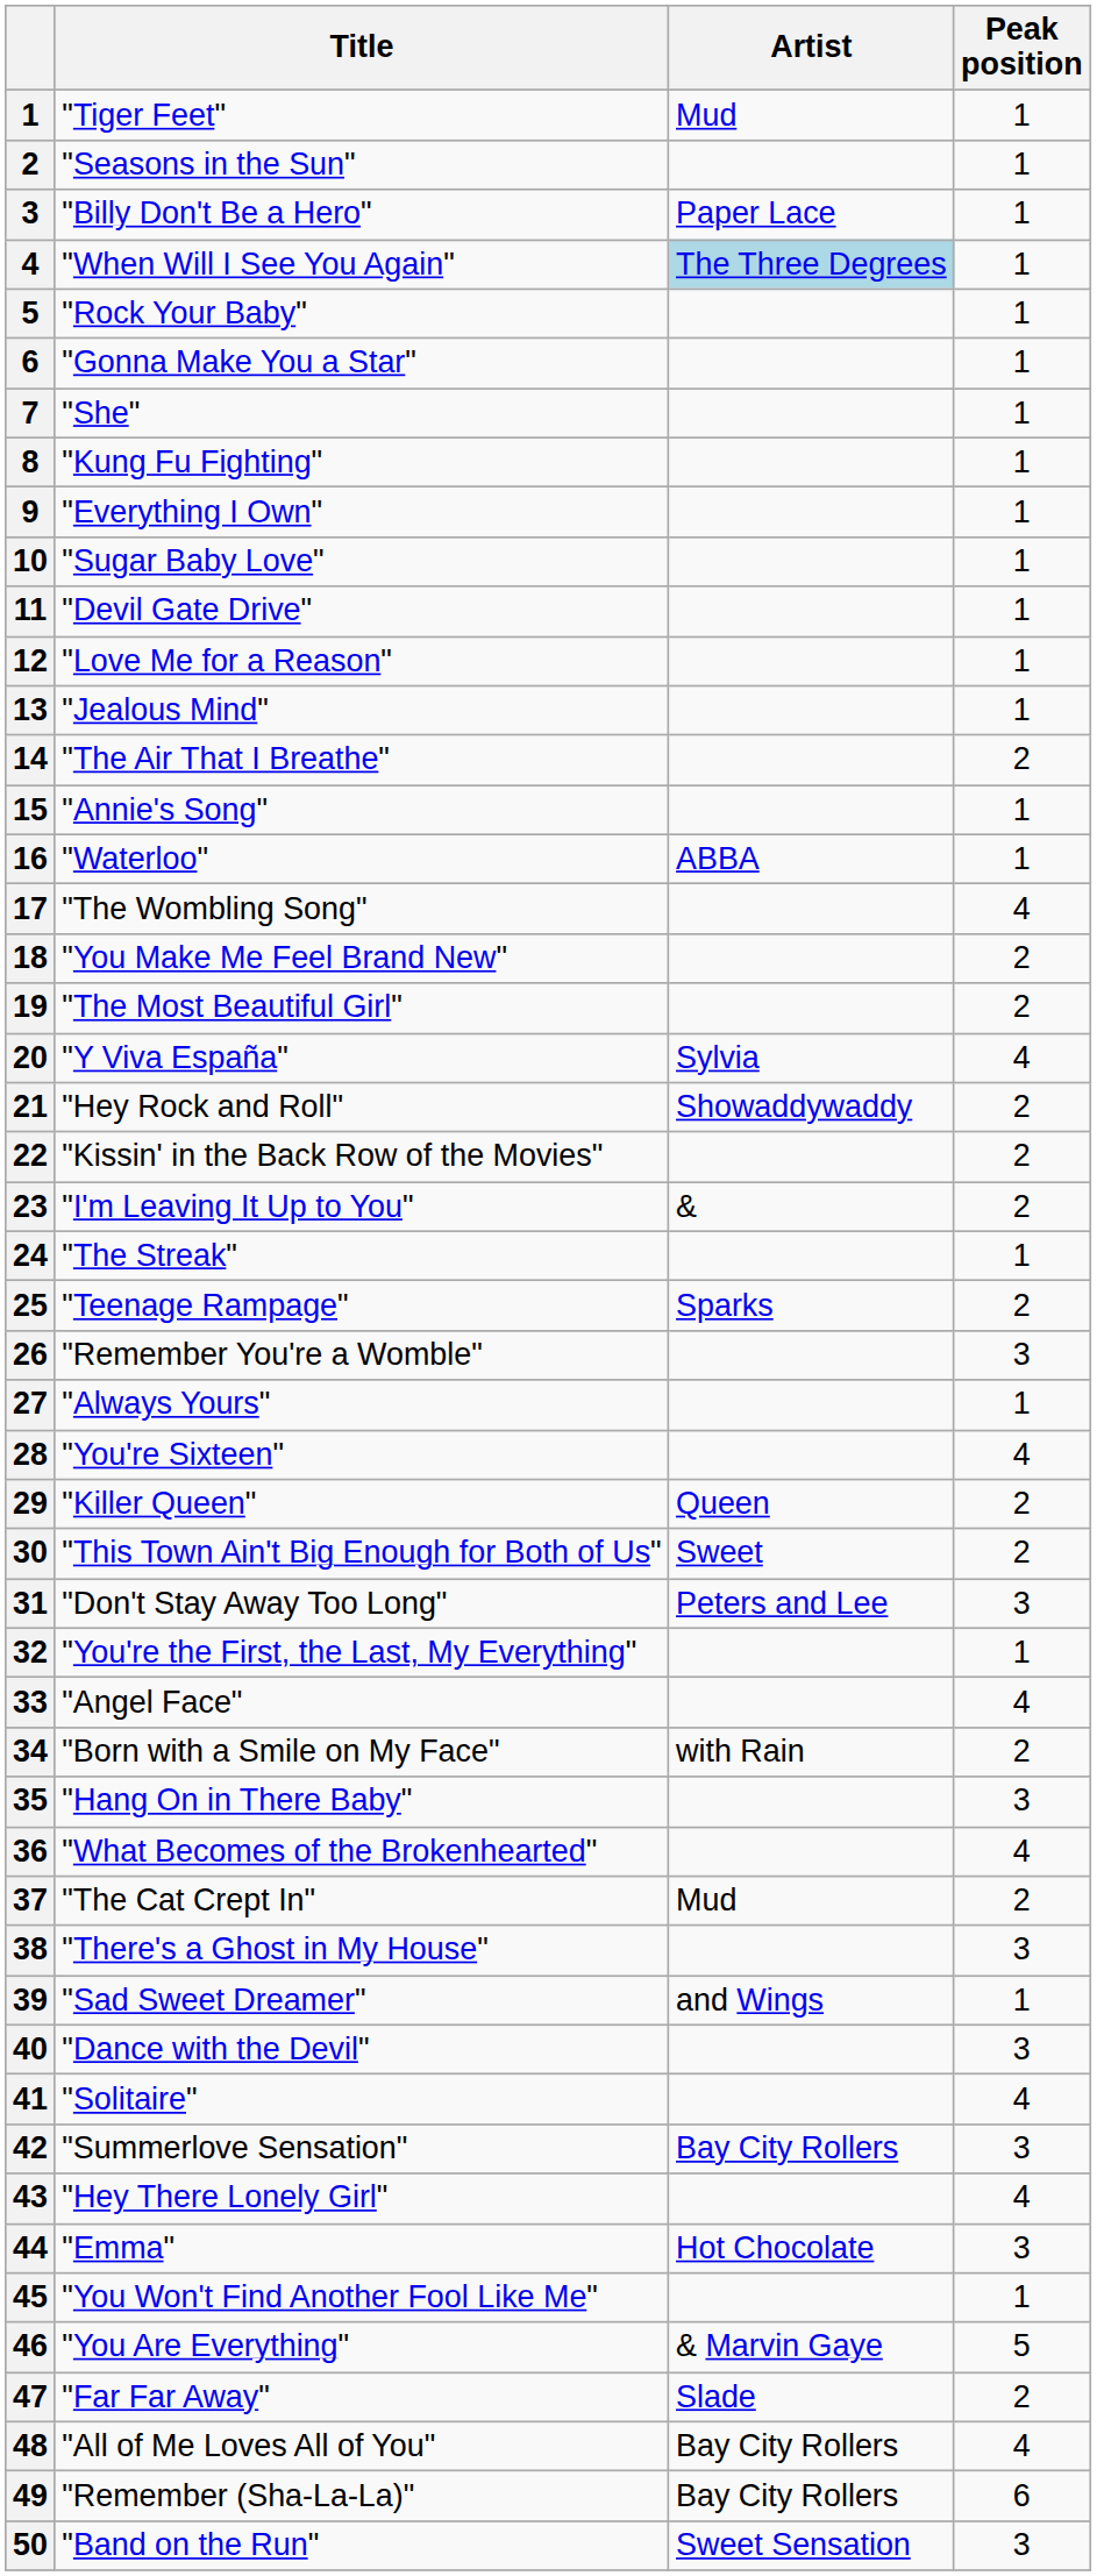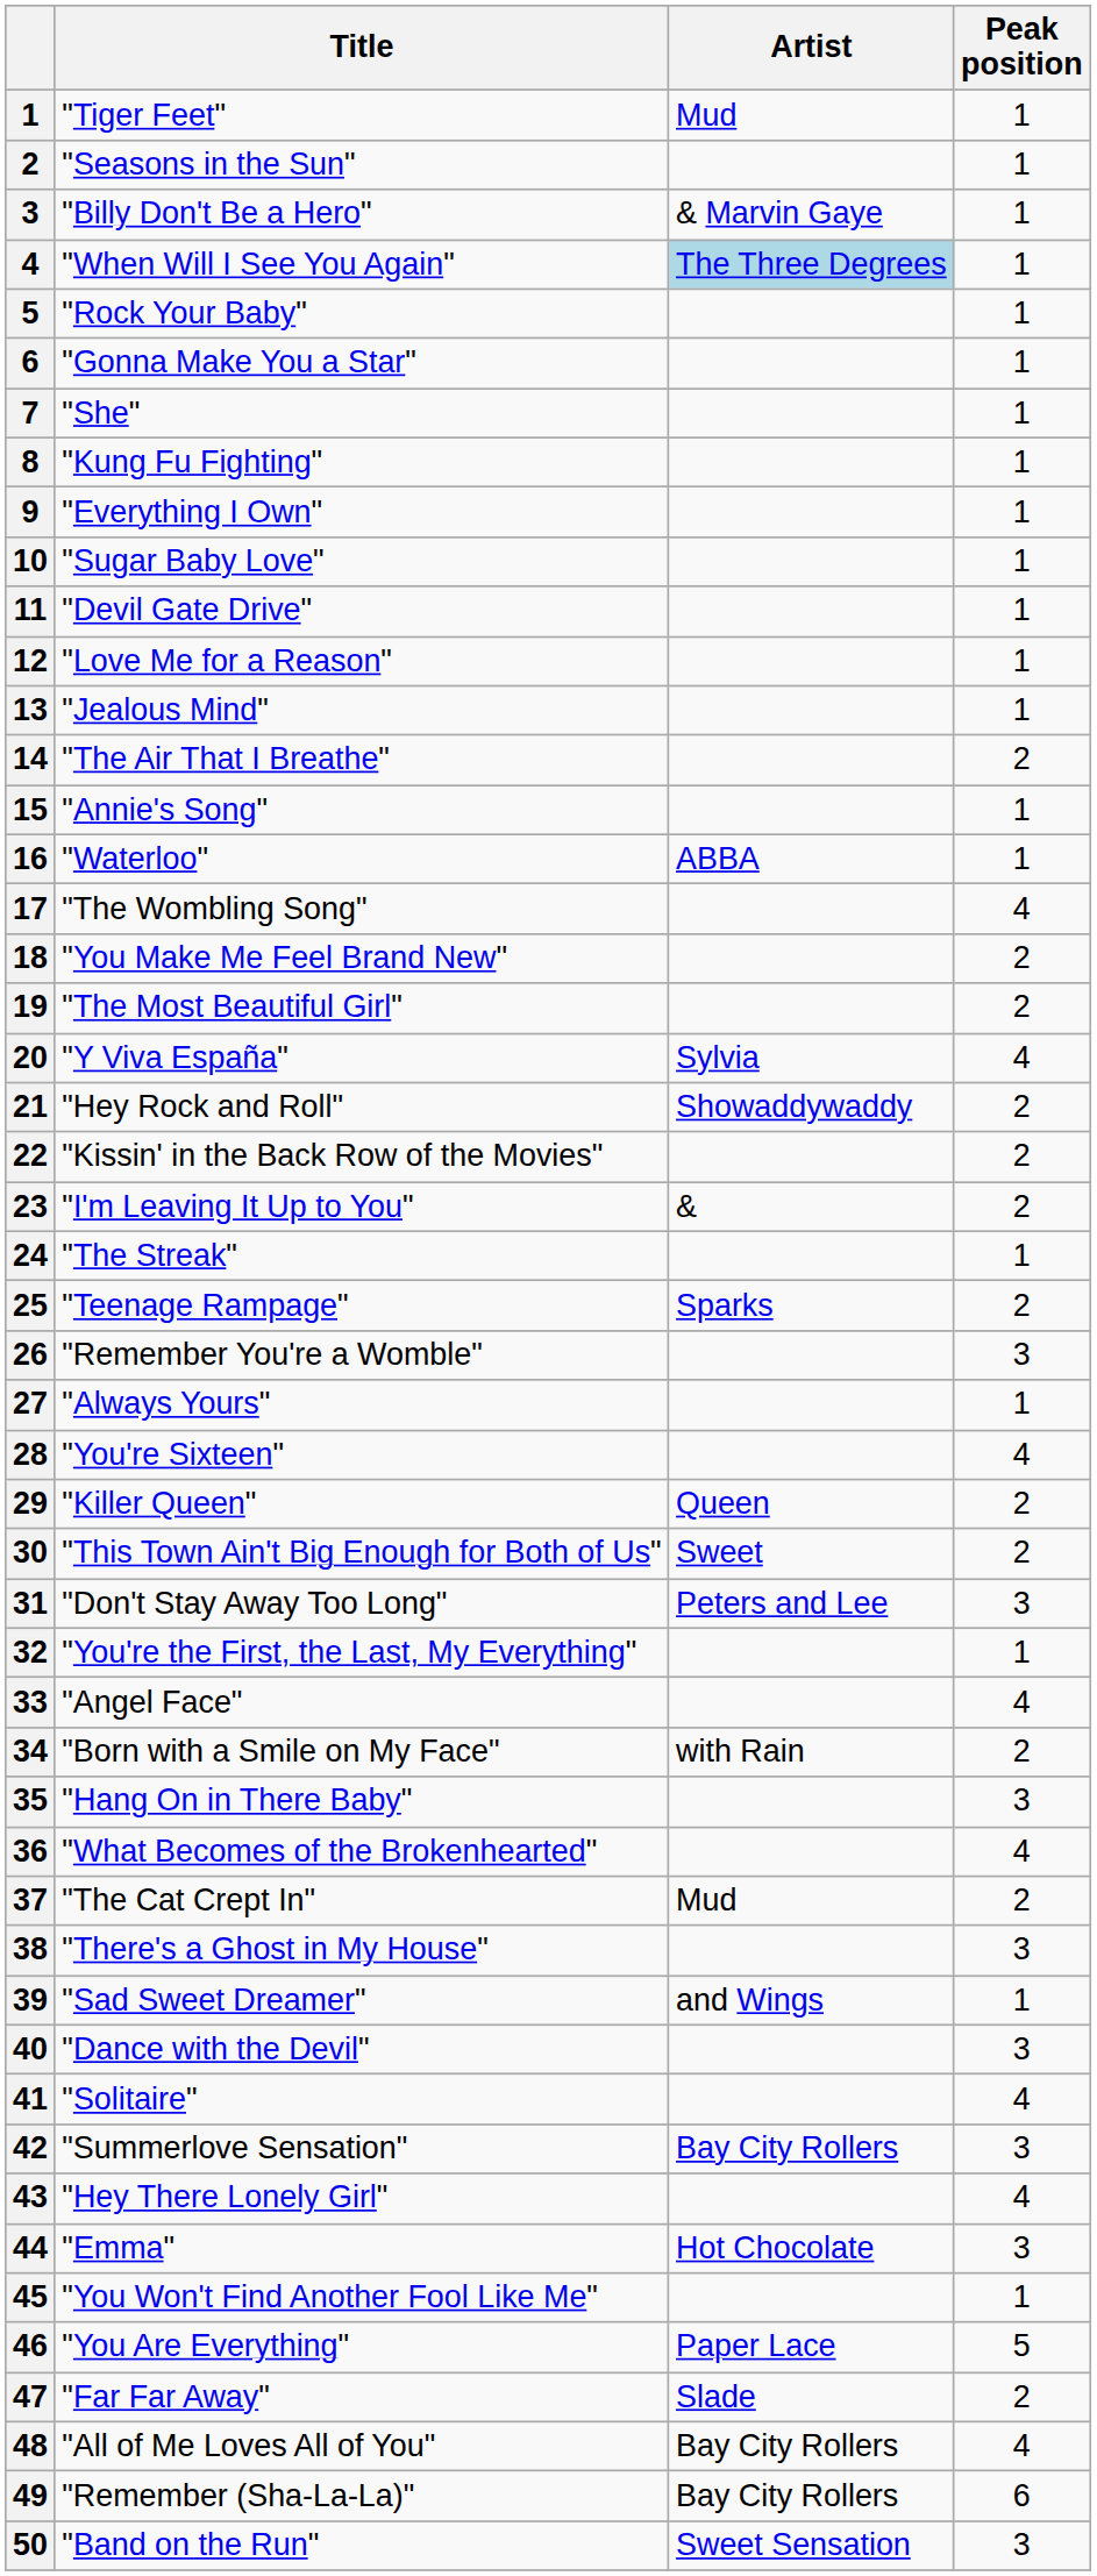 <table class="wikitable sortable plainrowheaders">
 <tr>
 <th scope=col></th>
 <th scope=col>Title</th>
 <th scope=col>Artist</th>
 <th scope=col>Peak<br>position</th>
 </tr>
 <tr>
 <th scope=row style="text-align:center;">1</th>
 <td>"<a href='#'>Tiger Feet</a>"</td>
 <td><a href='#'>Mud</a></td>
 <td align="center">1</td>
 </tr>
 <tr>
 <th scope=row style="text-align:center;">2</th>
 <td>"<a href='#'>Seasons in the Sun</a>"</td>
 <td></td>
 <td align="center">1</td>
 </tr>
 <tr>
 <th scope=row style="text-align:center;">3</th>
 <td>"<a href='#'>Billy Don't Be a Hero</a>"</td>
-<td><a href='#'>Paper Lace</a></td>
+<td> & <a href='#'>Marvin Gaye</a></td>
 <td align="center">1</td>
 </tr>
 <tr>
 <th scope=row style="text-align:center;">4</th>
 <td>"<a href='#'>When Will I See You Again</a>"</td>
 <td style="background: lightblue;"><a href='#'>The Three Degrees</a></td>
 <td align="center">1</td>
 </tr>
 <tr>
 <th scope=row style="text-align:center;">5</th>
 <td>"<a href='#'>Rock Your Baby</a>"</td>
 <td></td>
 <td align="center">1</td>
 </tr>
 <tr>
 <th scope=row style="text-align:center;">6</th>
 <td>"<a href='#'>Gonna Make You a Star</a>"</td>
 <td></td>
 <td align="center">1</td>
 </tr>
 <tr>
 <th scope=row style="text-align:center;">7</th>
 <td>"<a href='#'>She</a>"</td>
 <td></td>
 <td align="center">1</td>
 </tr>
 <tr>
 <th scope=row style="text-align:center;">8</th>
 <td>"<a href='#'>Kung Fu Fighting</a>"</td>
 <td></td>
 <td align="center">1</td>
 </tr>
 <tr>
 <th scope=row style="text-align:center;">9</th>
 <td>"<a href='#'>Everything I Own</a>"</td>
 <td></td>
 <td align="center">1</td>
 </tr>
 <tr>
 <th scope=row style="text-align:center;">10</th>
 <td>"<a href='#'>Sugar Baby Love</a>"</td>
 <td></td>
 <td align="center">1</td>
 </tr>
 <tr>
 <th scope=row style="text-align:center;">11</th>
 <td>"<a href='#'>Devil Gate Drive</a>"</td>
 <td></td>
 <td align="center">1</td>
 </tr>
 <tr>
 <th scope=row style="text-align:center;">12</th>
 <td>"<a href='#'>Love Me for a Reason</a>"</td>
 <td></td>
 <td align="center">1</td>
 </tr>
 <tr>
 <th scope=row style="text-align:center;">13</th>
 <td>"<a href='#'>Jealous Mind</a>"</td>
 <td></td>
 <td align="center">1</td>
 </tr>
 <tr>
 <th scope=row style="text-align:center;">14</th>
 <td>"<a href='#'>The Air That I Breathe</a>"</td>
 <td></td>
 <td align="center">2</td>
 </tr>
 <tr>
 <th scope=row style="text-align:center;">15</th>
 <td>"<a href='#'>Annie's Song</a>"</td>
 <td></td>
 <td align="center">1</td>
 </tr>
 <tr>
 <th scope=row style="text-align:center;">16</th>
 <td>"<a href='#'>Waterloo</a>"</td>
 <td><a href='#'>ABBA</a></td>
 <td align="center">1</td>
 </tr>
 <tr>
 <th scope=row style="text-align:center;">17</th>
 <td>"The Wombling Song"</td>
 <td></td>
 <td align="center">4</td>
 </tr>
 <tr>
 <th scope=row style="text-align:center;">18</th>
 <td>"<a href='#'>You Make Me Feel Brand New</a>"</td>
 <td></td>
 <td align="center">2</td>
 </tr>
 <tr>
 <th scope=row style="text-align:center;">19</th>
 <td>"<a href='#'>The Most Beautiful Girl</a>"</td>
 <td></td>
 <td align="center">2</td>
 </tr>
 <tr>
 <th scope=row style="text-align:center;">20</th>
 <td>"<a href='#'>Y Viva España</a>"</td>
 <td><a href='#'>Sylvia</a></td>
 <td align="center">4</td>
 </tr>
 <tr>
 <th scope=row style="text-align:center;">21</th>
 <td>"Hey Rock and Roll"</td>
 <td><a href='#'>Showaddywaddy</a></td>
 <td align="center">2</td>
 </tr>
 <tr>
 <th scope=row style="text-align:center;">22</th>
 <td>"Kissin' in the Back Row of the Movies"</td>
 <td></td>
 <td align="center">2</td>
 </tr>
 <tr>
 <th scope=row style="text-align:center;">23</th>
 <td>"<a href='#'>I'm Leaving It Up to You</a>"</td>
 <td> & </td>
 <td align="center">2</td>
 </tr>
 <tr>
 <th scope=row style="text-align:center;">24</th>
 <td>"<a href='#'>The Streak</a>"</td>
 <td></td>
 <td align="center">1</td>
 </tr>
 <tr>
 <th scope=row style="text-align:center;">25</th>
 <td>"<a href='#'>Teenage Rampage</a>"</td>
 <td><a href='#'>Sparks</a></td>
 <td align="center">2</td>
 </tr>
 <tr>
 <th scope=row style="text-align:center;">26</th>
 <td>"Remember You're a Womble"</td>
 <td></td>
 <td align="center">3</td>
 </tr>
 <tr>
 <th scope=row style="text-align:center;">27</th>
 <td>"<a href='#'>Always Yours</a>"</td>
 <td></td>
 <td align="center">1</td>
 </tr>
 <tr>
 <th scope=row style="text-align:center;">28</th>
 <td>"<a href='#'>You're Sixteen</a>"</td>
 <td></td>
 <td align="center">4</td>
 </tr>
 <tr>
 <th scope=row style="text-align:center;">29</th>
 <td>"<a href='#'>Killer Queen</a>"</td>
 <td><a href='#'>Queen</a></td>
 <td align="center">2</td>
 </tr>
 <tr>
 <th scope=row style="text-align:center;">30</th>
 <td>"<a href='#'>This Town Ain't Big Enough for Both of Us</a>"</td>
 <td><a href='#'>Sweet</a></td>
 <td align="center">2</td>
 </tr>
 <tr>
 <th scope=row style="text-align:center;">31</th>
 <td>"Don't Stay Away Too Long"</td>
 <td><a href='#'>Peters and Lee</a></td>
 <td align="center">3</td>
 </tr>
 <tr>
 <th scope=row style="text-align:center;">32</th>
 <td>"<a href='#'>You're the First, the Last, My Everything</a>"</td>
 <td></td>
 <td align="center">1</td>
 </tr>
 <tr>
 <th scope=row style="text-align:center;">33</th>
 <td>"Angel Face"</td>
 <td></td>
 <td align="center">4</td>
 </tr>
 <tr>
 <th scope=row style="text-align:center;">34</th>
 <td>"Born with a Smile on My Face"</td>
 <td> with Rain</td>
 <td align="center">2</td>
 </tr>
 <tr>
 <th scope=row style="text-align:center;">35</th>
 <td>"<a href='#'>Hang On in There Baby</a>"</td>
 <td></td>
 <td align="center">3</td>
 </tr>
 <tr>
 <th scope=row style="text-align:center;">36</th>
 <td>"<a href='#'>What Becomes of the Brokenhearted</a>"</td>
 <td></td>
 <td align="center">4</td>
 </tr>
 <tr>
 <th scope=row style="text-align:center;">37</th>
 <td>"The Cat Crept In"</td>
 <td>Mud</td>
 <td align="center">2</td>
 </tr>
 <tr>
 <th scope=row style="text-align:center;">38</th>
 <td>"<a href='#'>There's a Ghost in My House</a>"</td>
 <td></td>
 <td align="center">3</td>
 </tr>
 <tr>
 <th scope=row style="text-align:center;">39</th>
 <td>"<a href='#'>Sad Sweet Dreamer</a>"</td>
 <td> and <a href='#'>Wings</a></td>
 <td align="center">1</td>
 </tr>
 <tr>
 <th scope=row style="text-align:center;">40</th>
 <td>"<a href='#'>Dance with the Devil</a>"</td>
 <td></td>
 <td align="center">3</td>
 </tr>
 <tr>
 <th scope=row style="text-align:center;">41</th>
 <td>"<a href='#'>Solitaire</a>"</td>
 <td></td>
 <td align="center">4</td>
 </tr>
 <tr>
 <th scope=row style="text-align:center;">42</th>
 <td>"Summerlove Sensation"</td>
 <td><a href='#'>Bay City Rollers</a></td>
 <td align="center">3</td>
 </tr>
 <tr>
 <th scope=row style="text-align:center;">43</th>
 <td>"<a href='#'>Hey There Lonely Girl</a>"</td>
 <td></td>
 <td align="center">4</td>
 </tr>
 <tr>
 <th scope=row style="text-align:center;">44</th>
 <td>"<a href='#'>Emma</a>"</td>
 <td><a href='#'>Hot Chocolate</a></td>
 <td align="center">3</td>
 </tr>
 <tr>
 <th scope=row style="text-align:center;">45</th>
 <td>"<a href='#'>You Won't Find Another Fool Like Me</a>"</td>
 <td></td>
 <td align="center">1</td>
 </tr>
 <tr>
 <th scope=row style="text-align:center;">46</th>
 <td>"<a href='#'>You Are Everything</a>"</td>
-<td> & <a href='#'>Marvin Gaye</a></td>
+<td><a href='#'>Paper Lace</a></td>
 <td align="center">5</td>
 </tr>
 <tr>
 <th scope=row style="text-align:center;">47</th>
 <td>"<a href='#'>Far Far Away</a>"</td>
 <td><a href='#'>Slade</a></td>
 <td align="center">2</td>
 </tr>
 <tr>
 <th scope=row style="text-align:center;">48</th>
 <td>"All of Me Loves All of You"</td>
 <td>Bay City Rollers</td>
 <td align="center">4</td>
 </tr>
 <tr>
 <th scope=row style="text-align:center;">49</th>
 <td>"Remember (Sha-La-La)"</td>
 <td>Bay City Rollers</td>
 <td align="center">6</td>
 </tr>
 <tr>
 <th scope=row style="text-align:center;">50</th>
 <td>"<a href='#'>Band on the Run</a>"</td>
 <td><a href='#'>Sweet Sensation</a></td>
 <td align="center">3</td>
 </tr>
 </table>
